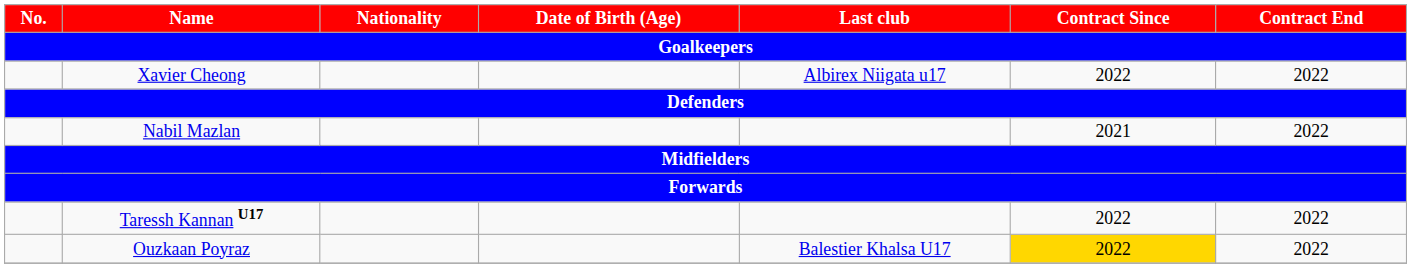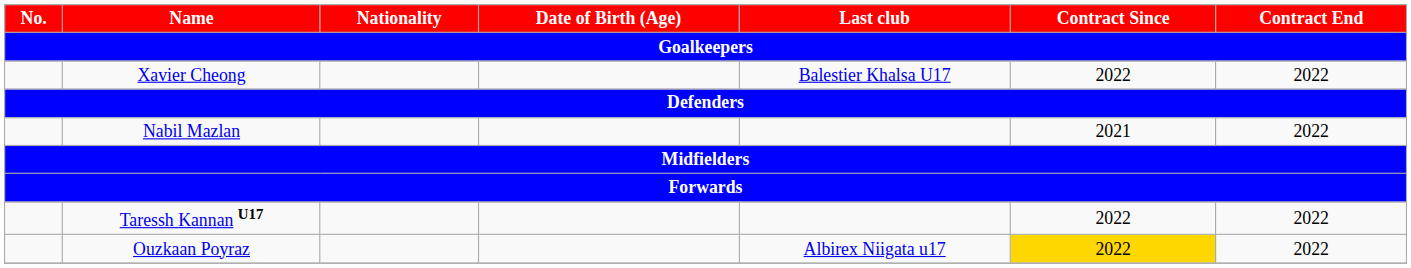 <table class="wikitable" style="text-align:center; font-size:100%; width:100%;">
 <tr>
 <th style="background:red; color:white; text-align:center;">No.</th>
 <th style="background:red; color:white; text-align:center;">Name</th>
 <th style="background:red; color:white; text-align:center;">Nationality</th>
 <th style="background:red; color:white; text-align:center;">Date of Birth (Age)</th>
 <th style="background:red; color:white; text-align:center;">Last club</th>
 <th style="background:red; color:white; text-align:center;">Contract Since</th>
 <th style="background:red; color:white; text-align:center;">Contract End</th>
 </tr>
 <tr>
 <th colspan="8" style="background:blue; color:white; text-align:center;">Goalkeepers</th>
 </tr>
 <tr>
 <td></td>
 <td><a href='#'>Xavier Cheong</a></td>
 <td></td>
 <td></td>
-<td> <a href='#'>Albirex Niigata u17</a></td>
+<td> <a href='#'>Balestier Khalsa U17</a></td>
 <td>2022</td>
 <td>2022</td>
 </tr>
 <tr>
 <th colspan="8" style="background:blue; color:white; text-align:center;">Defenders</th>
 </tr>
 <tr>
 <td></td>
 <td><a href='#'>Nabil Mazlan</a></td>
 <td></td>
 <td></td>
 <td></td>
 <td>2021</td>
 <td>2022</td>
 </tr>
 <tr>
 <th colspan="8" style="background:blue; color:white; text-align:center;">Midfielders</th>
 </tr>
 <tr>
 <th colspan="8" style="background:blue; color:white; text-align:center;">Forwards</th>
 </tr>
 <tr>
 <td></td>
 <td><a href='#'>Taressh Kannan</a> <sup><strong>U17</strong></sup></td>
 <td></td>
 <td></td>
 <td></td>
 <td>2022</td>
 <td>2022</td>
 </tr>
 <tr>
 <td></td>
 <td><a href='#'>Ouzkaan Poyraz</a></td>
 <td></td>
 <td></td>
-<td> <a href='#'>Balestier Khalsa U17</a></td>
+<td> <a href='#'>Albirex Niigata u17</a></td>
 <td style="background: gold;">2022</td>
 <td>2022</td>
 </tr>
 <tr>
 </tr>
 </table>
